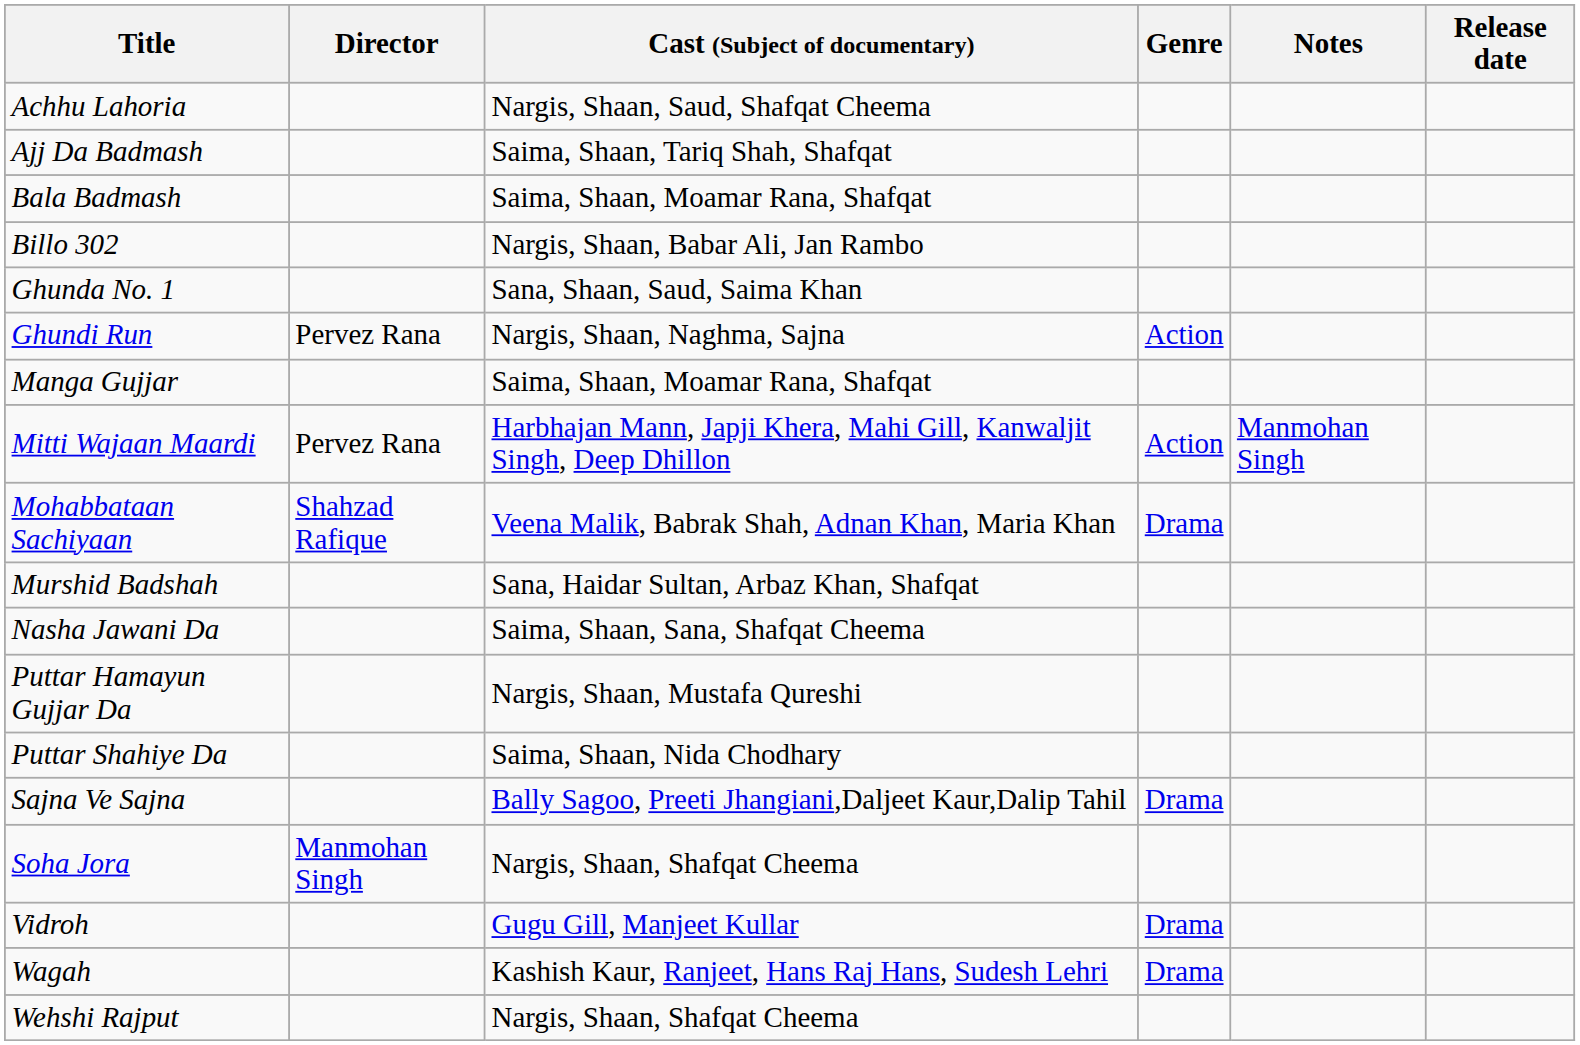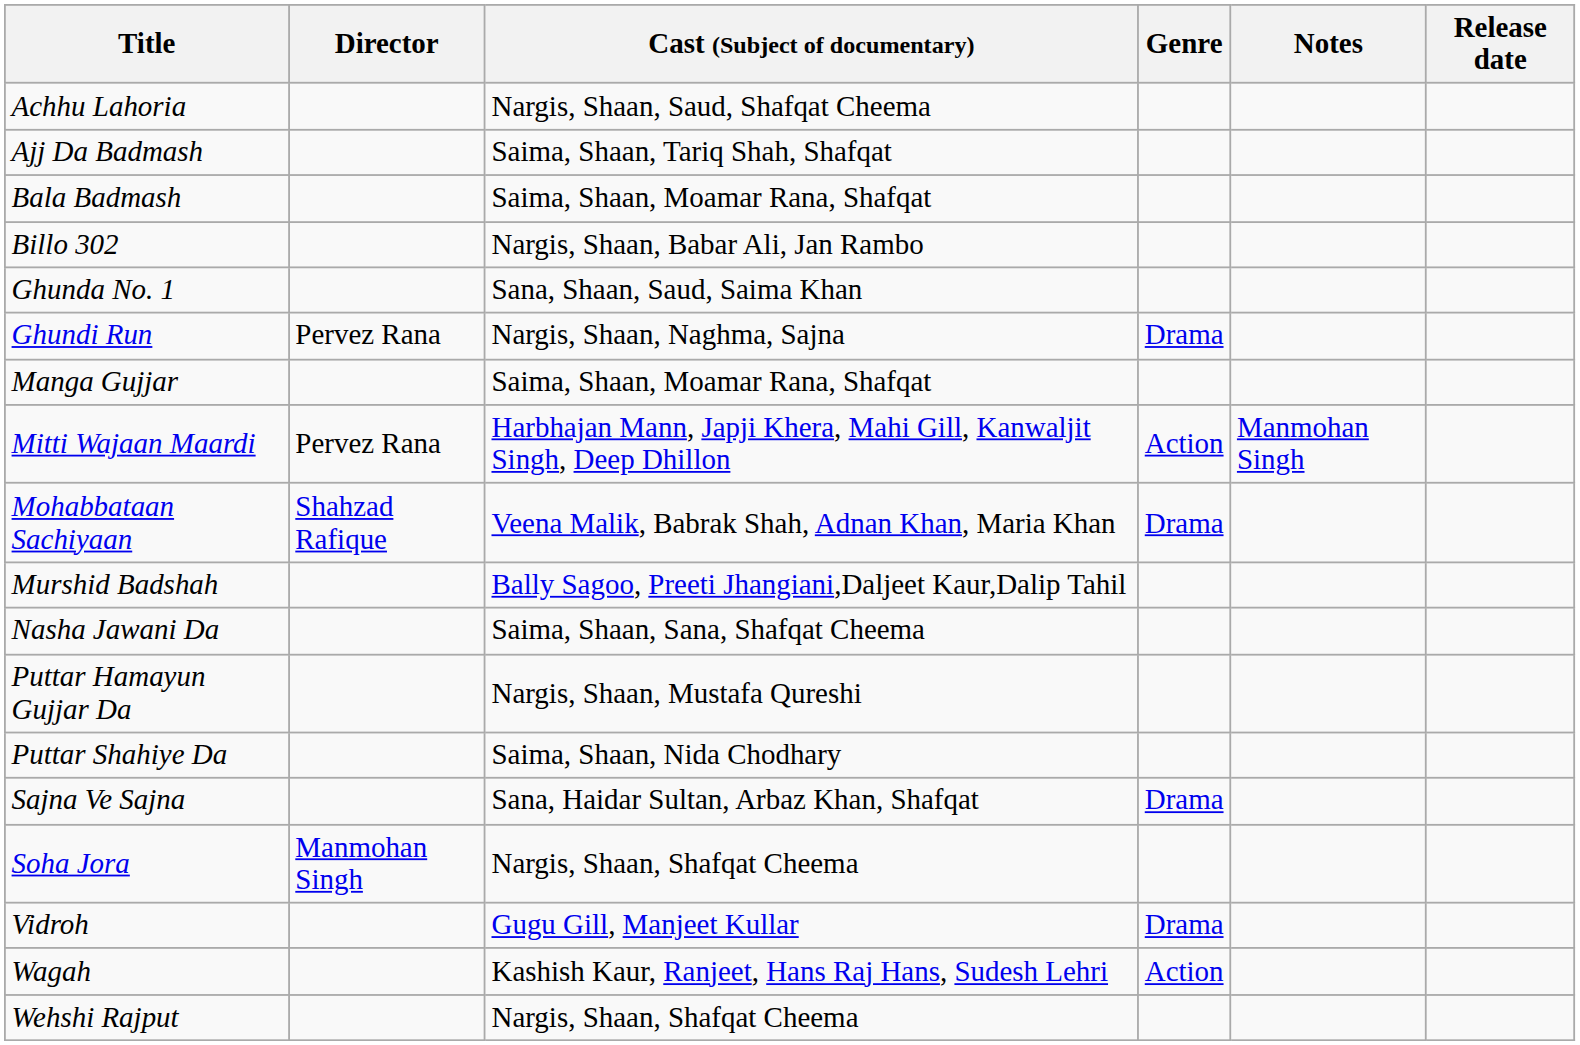 <table class="wikitable sortable">
 <tr>
 <th>Title</th>
 <th>Director</th>
 <th>Cast <small>(Subject of documentary)</small></th>
 <th>Genre</th>
 <th>Notes</th>
 <th>Release date</th>
 </tr>
 <tr>
 <td><span></span> <em>Achhu Lahoria</em></td>
 <td></td>
 <td>Nargis, Shaan, Saud, Shafqat Cheema</td>
 <td></td>
 <td></td>
 <td></td>
 </tr>
 <tr>
 <td><em>Ajj Da Badmash</em></td>
 <td></td>
 <td>Saima, Shaan, Tariq Shah, Shafqat</td>
 <td></td>
 <td></td>
 <td></td>
 </tr>
 <tr>
 <td><span></span> <em>Bala Badmash</em></td>
 <td></td>
 <td>Saima, Shaan, Moamar Rana, Shafqat</td>
 <td></td>
 <td></td>
 <td></td>
 </tr>
 <tr>
 <td><em>Billo 302</em></td>
 <td></td>
 <td>Nargis, Shaan, Babar Ali, Jan Rambo</td>
 <td></td>
 <td></td>
 <td></td>
 </tr>
 <tr>
 <td><span></span> <em>Ghunda No. 1</em></td>
 <td></td>
 <td>Sana, Shaan, Saud, Saima Khan</td>
 <td></td>
 <td></td>
 <td></td>
 </tr>
 <tr>
 <td><em><a href='#'>Ghundi Run</a></em></td>
 <td>Pervez Rana</td>
 <td>Nargis, Shaan, Naghma, Sajna</td>
-<td><a href='#'>Action</a></td>
+<td><a href='#'>Drama</a></td>
 <td></td>
 <td></td>
 </tr>
 <tr>
 <td><span></span> <em>Manga Gujjar</em></td>
 <td></td>
 <td>Saima, Shaan, Moamar Rana, Shafqat</td>
 <td></td>
 <td></td>
 <td></td>
 </tr>
 <tr>
 <td><em><a href='#'>Mitti Wajaan Maardi</a></em></td>
 <td>Pervez Rana</td>
 <td><a href='#'>Harbhajan Mann</a>, <a href='#'>Japji Khera</a>, <a href='#'>Mahi Gill</a>, <a href='#'>Kanwaljit Singh</a>, <a href='#'>Deep Dhillon</a></td>
 <td><a href='#'>Action</a></td>
 <td><a href='#'>Manmohan Singh</a></td>
 <td></td>
 </tr>
 <tr>
 <td><em><a href='#'>Mohabbataan Sachiyaan</a></em></td>
 <td><a href='#'>Shahzad Rafique</a></td>
 <td><a href='#'>Veena Malik</a>, Babrak Shah, <a href='#'>Adnan Khan</a>, Maria Khan</td>
 <td><a href='#'>Drama</a></td>
 <td></td>
 <td></td>
 </tr>
 <tr>
 <td><em>Murshid Badshah</em></td>
 <td></td>
-<td>Sana, Haidar Sultan, Arbaz Khan, Shafqat</td>
+<td><a href='#'>Bally Sagoo</a>, <a href='#'>Preeti Jhangiani</a>,Daljeet Kaur,Dalip Tahil</td>
 <td></td>
 <td></td>
 <td></td>
 </tr>
 <tr>
 <td><em>Nasha Jawani Da</em></td>
 <td></td>
 <td>Saima, Shaan, Sana, Shafqat Cheema</td>
 <td></td>
 <td></td>
 <td></td>
 </tr>
 <tr>
 <td><span></span> <em>Puttar Hamayun Gujjar Da</em></td>
 <td></td>
 <td>Nargis, Shaan, Mustafa Qureshi</td>
 <td></td>
 <td></td>
 <td></td>
 </tr>
 <tr>
 <td><em>Puttar Shahiye Da</em></td>
 <td></td>
 <td>Saima, Shaan, Nida Chodhary</td>
 <td></td>
 <td></td>
 <td></td>
 </tr>
 <tr>
 <td><span></span> <em>Sajna Ve Sajna</em></td>
 <td></td>
-<td><a href='#'>Bally Sagoo</a>, <a href='#'>Preeti Jhangiani</a>,Daljeet Kaur,Dalip Tahil</td>
+<td>Sana, Haidar Sultan, Arbaz Khan, Shafqat</td>
 <td><a href='#'>Drama</a></td>
 <td></td>
 <td></td>
 </tr>
 <tr>
 <td><em><a href='#'>Soha Jora</a></em></td>
 <td><a href='#'>Manmohan Singh</a></td>
 <td>Nargis, Shaan, Shafqat Cheema</td>
 <td></td>
 <td></td>
 <td></td>
 </tr>
 <tr>
 <td><span></span> <em>Vidroh</em></td>
 <td></td>
 <td><a href='#'>Gugu Gill</a>, <a href='#'>Manjeet Kullar</a></td>
 <td><a href='#'>Drama</a></td>
 <td></td>
 <td></td>
 </tr>
 <tr>
 <td><span></span> <em>Wagah</em></td>
 <td></td>
 <td>Kashish Kaur, <a href='#'>Ranjeet</a>, <a href='#'>Hans Raj Hans</a>, <a href='#'>Sudesh Lehri</a></td>
-<td><a href='#'>Drama</a></td>
+<td><a href='#'>Action</a></td>
 <td></td>
 <td></td>
 </tr>
 <tr>
 <td><em>Wehshi Rajput</em></td>
 <td></td>
 <td>Nargis, Shaan, Shafqat Cheema</td>
 <td></td>
 <td></td>
 <td></td>
 </tr>
 </table>
